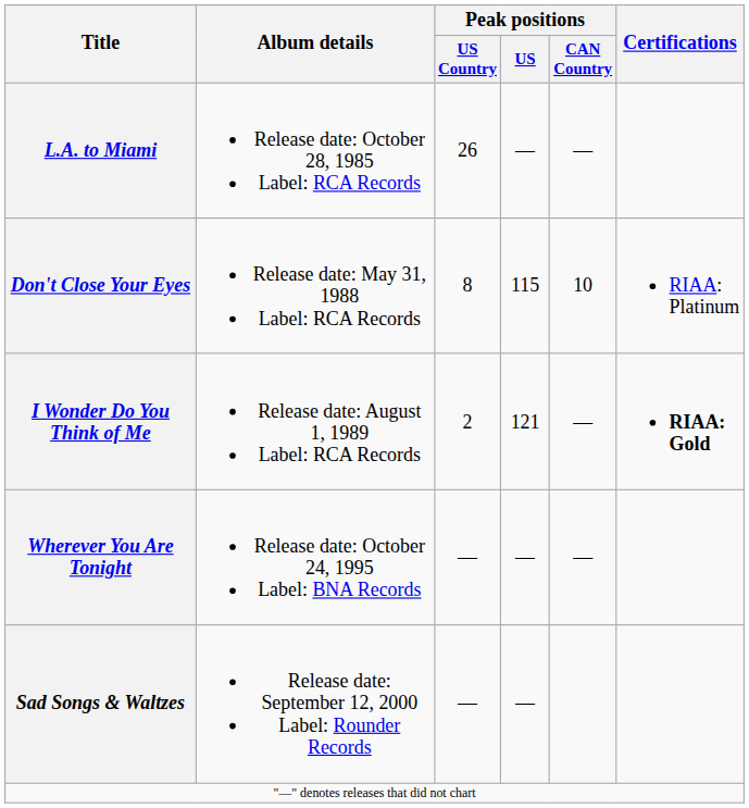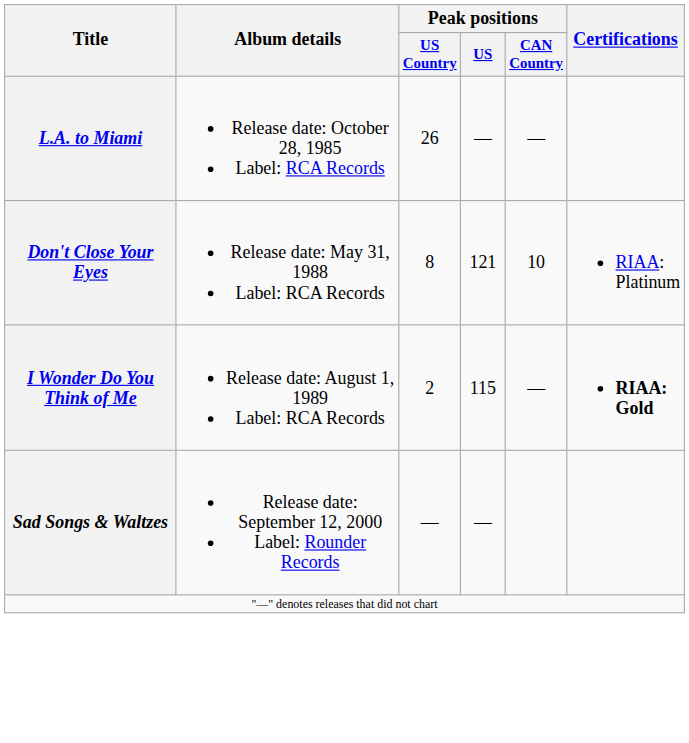 <table class="wikitable plainrowheaders" style="text-align:center;">
 <tr>
 <th rowspan="2" style="width:16em;">Title</th>
 <th rowspan="2" style="width:18em;">Album details</th>
 <th colspan="3">Peak positions</th>
 <th rowspan="2"><a href='#'>Certifications</a></th>
 </tr>
 <tr style="font-size:smaller;">
 <th style="width:45px;"><a href='#'>US Country</a><br></th>
 <th style="width:45px;"><a href='#'>US</a><br></th>
 <th style="width:45px;"><a href='#'>CAN Country</a><br></th>
 </tr>
 <tr>
 <th scope="row"><em><a href='#'>L.A. to Miami</a></em></th>
 <td><br><ul><li>Release date: October 28, 1985</li><li>Label: <a href='#'>RCA Records</a></li></ul></td>
 <td>26</td>
 <td>—</td>
 <td>—</td>
 <td></td>
 </tr>
 <tr>
 <th scope="row"><em><a href='#'>Don't Close Your Eyes</a></em></th>
 <td><br><ul><li>Release date: May 31, 1988</li><li>Label: RCA Records</li></ul></td>
 <td>8</td>
-<td>115</td>
+<td>121</td>
 <td>10</td>
 <td style="text-align:left;"><br><ul><li><a href='#'>RIAA</a>: Platinum</li></ul></td>
 </tr>
 <tr>
 <th scope="row"><em><a href='#'>I Wonder Do You Think of Me</a></em></th>
 <td><br><ul><li>Release date: August 1, 1989</li><li>Label: RCA Records</li></ul></td>
 <td>2</td>
-<td>121</td>
+<td>115</td>
 <td>—</td>
 <td style="text-align:left;"><strong><br><ul><li>RIAA: Gold</li></ul></strong></td>
-</tr>
-<tr>
-<th scope="row"><em><a href='#'>Wherever You Are Tonight</a></em></th>
-<td><br><ul><li>Release date: October 24, 1995</li><li>Label: <a href='#'>BNA Records</a></li></ul></td>
-<td>—</td>
-<td>—</td>
-<td>—</td>
-<td></td>
 </tr>
 <tr>
 <th scope="row"><em>Sad Songs & Waltzes</em></th>
 <td><br><ul><li>Release date: September 12, 2000</li><li>Label: <a href='#'>Rounder Records</a></li></ul></td>
 <td>—</td>
 <td>—</td>
 <td></td>
 <td></td>
 </tr>
 <tr>
 <td colspan="6" style="font-size:8pt">"—" denotes releases that did not chart</td>
 </tr>
 </table>
